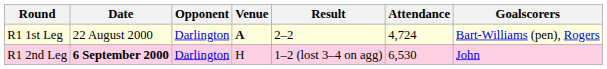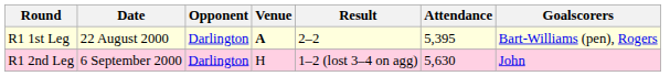 <table class="wikitable">
 <tr>
 <th>Round</th>
 <th>Date</th>
 <th>Opponent</th>
 <th>Venue</th>
 <th>Result</th>
 <th>Attendance</th>
 <th>Goalscorers</th>
 </tr>
 <tr style="background-color: #ffffdd;">
 <td>R1 1st Leg</td>
 <td>22 August 2000</td>
 <td><a href='#'>Darlington</a></td>
 <td><strong>A</strong></td>
 <td>2–2</td>
-<td>4,724</td>
+<td>5,395</td>
 <td><a href='#'>Bart-Williams</a> (pen), <a href='#'>Rogers</a></td>
 </tr>
 <tr style="background-color: #ffd0e3;">
 <td>R1 2nd Leg</td>
-<td><strong>6 September 2000</strong></td>
+<td>6 September 2000</td>
 <td><a href='#'>Darlington</a></td>
 <td>H</td>
 <td>1–2 (lost 3–4 on agg)</td>
-<td>6,530</td>
+<td>5,630</td>
 <td><a href='#'>John</a></td>
 </tr>
 </table>
